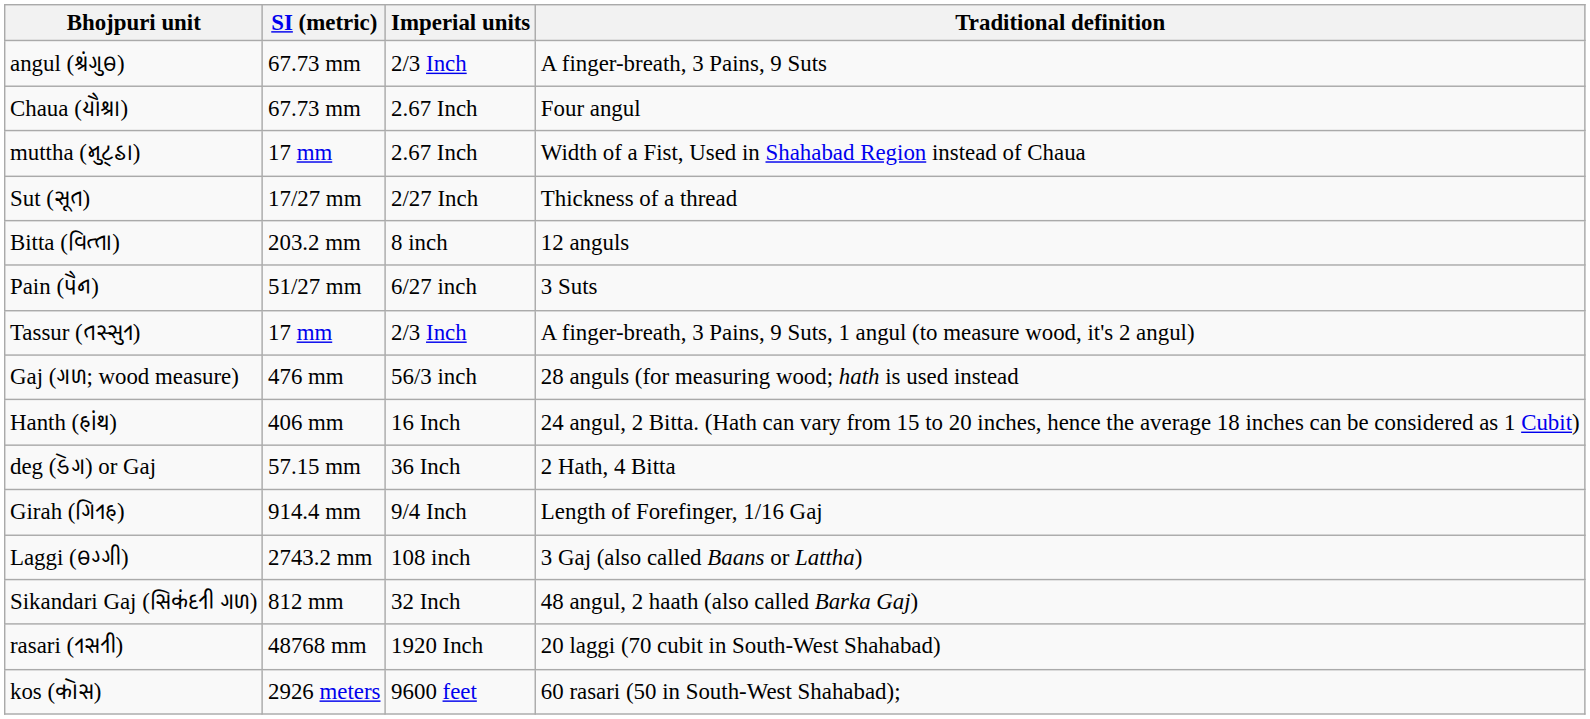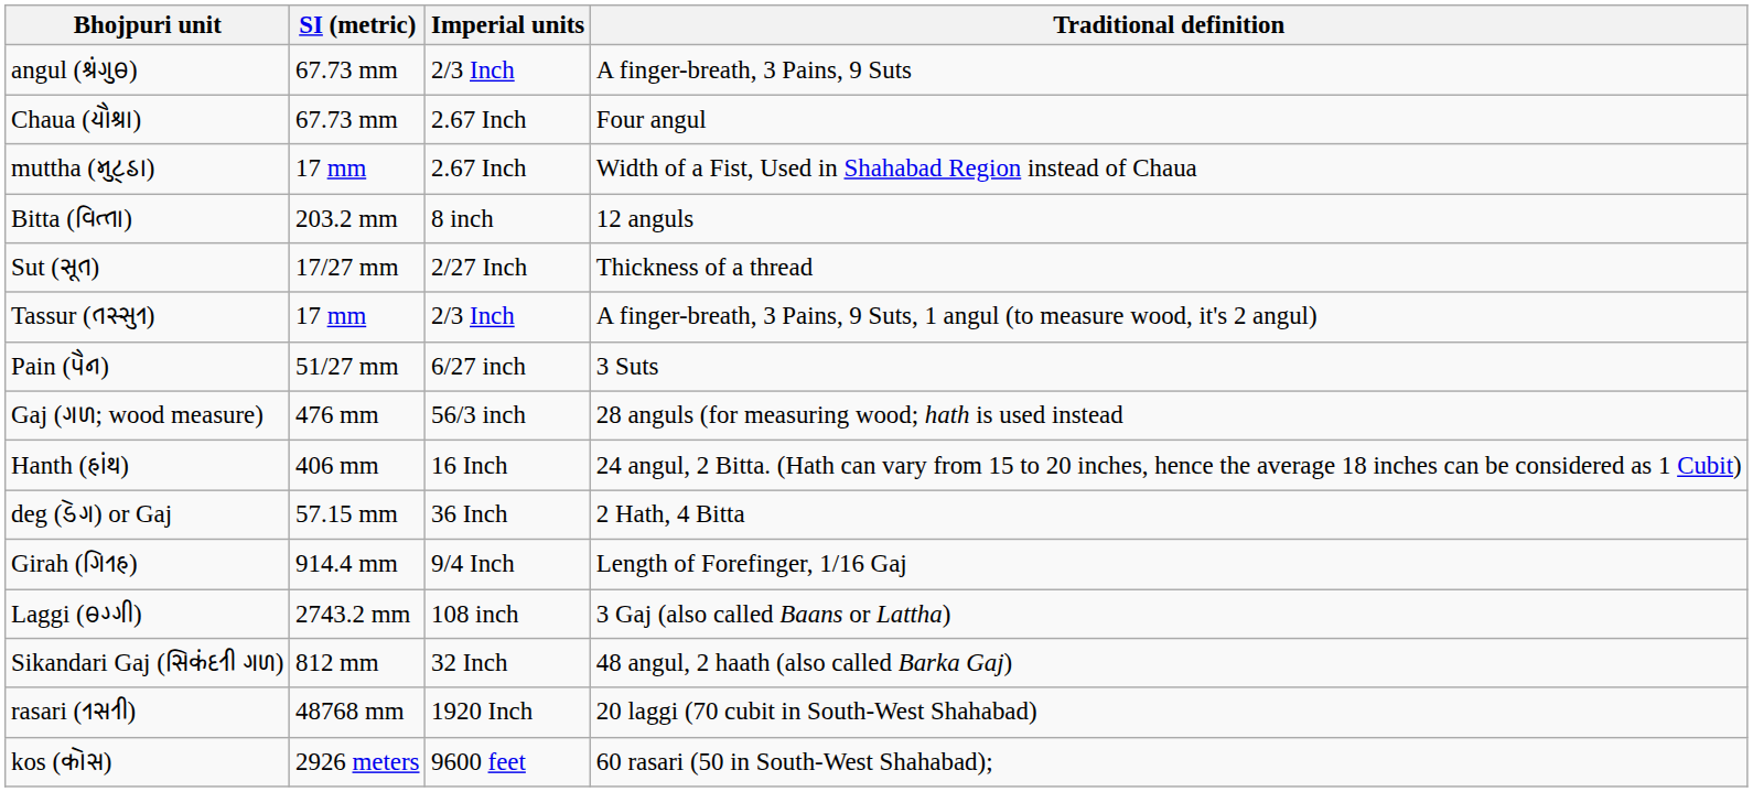 <table class="wikitable sortable mw-datatable static-row-numbers" style="text-left;">
 <tr>
 <th>Bhojpuri unit</th>
 <th><a href='#'>SI</a> (metric)</th>
 <th><strong>Imperial units</strong></th>
 <th class="unsortable">Traditional definition</th>
 </tr>
 <tr>
 <td>angul (𑂃𑂁𑂏𑂳𑂪)</td>
 <td>67.73 mm</td>
 <td>2/3 <a href='#'>Inch</a></td>
 <td>A finger-breath, 3 Pains, 9 Suts</td>
 </tr>
 <tr>
 <td>Chaua (𑂒𑂸𑂄)</td>
 <td>67.73 mm</td>
 <td>2.67 Inch</td>
 <td>Four angul</td>
 </tr>
 <tr>
 <td>muttha (𑂧𑂳𑂗𑂹𑂘𑂰)</td>
 <td>17 <a href='#'>mm</a></td>
 <td>2.67 Inch</td>
 <td>Width of a Fist, Used in <a href='#'>Shahabad Region</a> instead of Chaua</td>
 </tr>
 <tr>
+<td>Bitta (𑂥𑂱𑂞𑂹𑂞𑂰)</td>
+<td>203.2 mm</td>
+<td>8 inch</td>
+<td>12 anguls</td>
+</tr>
+<tr>
 <td>Sut (𑂮𑂴𑂞)</td>
 <td>17/27 mm</td>
 <td>2/27 Inch</td>
 <td>Thickness of a thread</td>
 </tr>
 <tr>
-<td>Bitta (𑂥𑂱𑂞𑂹𑂞𑂰)</td>
-<td>203.2 mm</td>
-<td>8 inch</td>
-<td>12 anguls</td>
+<td>Tassur (𑂞𑂮𑂹𑂮𑂳𑂩)</td>
+<td>17 <a href='#'>mm</a></td>
+<td>2/3 <a href='#'>Inch</a></td>
+<td>A finger-breath, 3 Pains, 9 Suts, 1 angul (to measure wood, it's 2 angul)</td>
 </tr>
 <tr>
 <td>Pain (𑂣𑂶𑂢)</td>
 <td>51/27 mm</td>
 <td>6/27 inch</td>
 <td>3 Suts</td>
-</tr>
-<tr>
-<td>Tassur (𑂞𑂮𑂹𑂮𑂳𑂩)</td>
-<td>17 <a href='#'>mm</a></td>
-<td>2/3 <a href='#'>Inch</a></td>
-<td>A finger-breath, 3 Pains, 9 Suts, 1 angul (to measure wood, it's 2 angul)</td>
 </tr>
 <tr>
 <td>Gaj (𑂏𑂔; wood measure)</td>
 <td>476 mm</td>
 <td>56/3 inch</td>
 <td>28 anguls (for measuring wood; <em>hath</em> is used instead</td>
 </tr>
 <tr>
 <td>Hanth (𑂯𑂰𑂁𑂟)</td>
 <td>406 mm</td>
 <td>16 Inch</td>
 <td>24 angul, 2 Bitta. (Hath can vary from 15 to 20 inches, hence the average 18 inches can be considered as 1 <a href='#'>Cubit</a>)</td>
 </tr>
 <tr>
 <td>deg (𑂙𑂵𑂏) or Gaj</td>
 <td>57.15 mm</td>
 <td>36 Inch</td>
 <td>2 Hath, 4 Bitta</td>
 </tr>
 <tr>
 <td>Girah (𑂏𑂱𑂩𑂯)</td>
 <td>914.4 mm</td>
 <td>9/4 Inch</td>
 <td>Length of Forefinger, 1/16 Gaj</td>
 </tr>
 <tr>
 <td>Laggi (𑂪𑂏𑂹𑂏𑂲)</td>
 <td>2743.2 mm</td>
 <td>108 inch</td>
 <td>3 Gaj (also called <em>Baans</em> or <em>Lattha</em>)</td>
 </tr>
 <tr>
 <td>Sikandari Gaj (𑂮𑂱𑂍𑂁𑂠𑂩𑂲 𑂏𑂔)</td>
 <td>812 mm</td>
 <td>32 Inch</td>
 <td>48 angul, 2 haath (also called <em>Barka Gaj</em>)</td>
 </tr>
 <tr>
 <td>rasari (𑂩𑂮𑂩𑂲)</td>
 <td>48768 mm</td>
 <td>1920 Inch</td>
 <td>20 laggi (70 cubit in South-West Shahabad)</td>
 </tr>
 <tr>
 <td>kos (𑂍𑂷𑂮)</td>
 <td>2926 <a href='#'>meters</a></td>
 <td>9600 <a href='#'>feet</a></td>
 <td>60 rasari (50 in South-West Shahabad);</td>
 </tr>
 </table>
